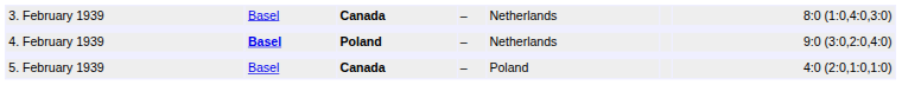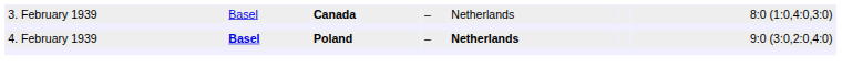 <table cellspacing="2" border="0" cellpadding="3" bgcolor="#EFEFFF" width="90%">
 <tr>
 <td bgcolor="#EEEEEE">3. February 1939</td>
 <td bgcolor="#EEEEEE"><a href='#'>Basel</a></td>
 <td bgcolor="#EEEEEE"> <strong>Canada</strong></td>
 <td bgcolor="#EEEEEE">–</td>
 <td bgcolor="#EEEEEE"> Netherlands</td>
 <td bgcolor="#EEEEEE"></td>
 <td bgcolor="#EEEEEE" align="right">8:0 (1:0,4:0,3:0)</td>
 </tr>
 <tr>
 <td></td>
 </tr>
 <tr>
 <td bgcolor="#EEEEEE">4. February 1939</td>
 <td bgcolor="#EEEEEE"><strong><a href='#'>Basel</a></strong></td>
 <td bgcolor="#EEEEEE"> <strong>Poland</strong></td>
 <td bgcolor="#EEEEEE">–</td>
-<td bgcolor="#EEEEEE"> Netherlands</td>
+<td bgcolor="#EEEEEE"><strong> Netherlands</strong></td>
 <td bgcolor="#EEEEEE"></td>
 <td bgcolor="#EEEEEE" align="right">9:0 (3:0,2:0,4:0)</td>
 </tr>
 <tr>
 <td></td>
 </tr>
-<tr>
-<td bgcolor="#EEEEEE">5. February 1939</td>
-<td bgcolor="#EEEEEE"><a href='#'>Basel</a></td>
-<td bgcolor="#EEEEEE"> <strong>Canada</strong></td>
-<td bgcolor="#EEEEEE">–</td>
-<td bgcolor="#EEEEEE"> Poland</td>
-<td bgcolor="#EEEEEE"></td>
-<td bgcolor="#EEEEEE" align="right">4:0 (2:0,1:0,1:0)</td>
-</tr>
 </table>
